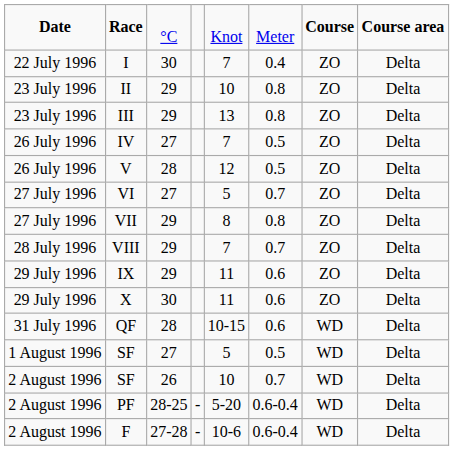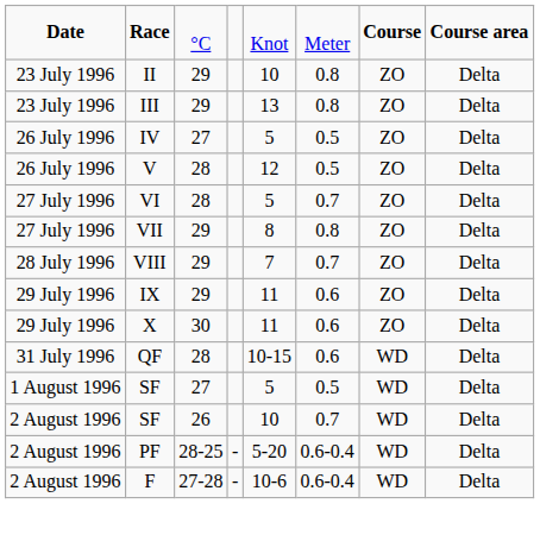 <table class="wikitable" style="text-align:center; vertical-align:bottom; font-size:90%">
 <tr>
 <td><strong>Date</strong></td>
 <td><strong>Race</strong></td>
 <td><br><a href='#'>°C</a></td>
 <td></td>
 <td><br><a href='#'>Knot</a></td>
 <td><br><a href='#'>Meter</a></td>
 <td><strong>Course</strong></td>
 <td><strong>Course area</strong></td>
-</tr>
-<tr>
-<td>22 July 1996</td>
-<td>I</td>
-<td>30</td>
-<td></td>
-<td>7</td>
-<td>0.4</td>
-<td>ZO</td>
-<td>Delta</td>
 </tr>
 <tr>
 <td>23 July 1996</td>
 <td>II</td>
 <td>29</td>
 <td></td>
 <td>10</td>
 <td>0.8</td>
 <td>ZO</td>
 <td>Delta</td>
 </tr>
 <tr>
 <td>23 July 1996</td>
 <td>III</td>
 <td>29</td>
 <td></td>
 <td>13</td>
 <td>0.8</td>
 <td>ZO</td>
 <td>Delta</td>
 </tr>
 <tr>
 <td>26 July 1996</td>
 <td>IV</td>
 <td>27</td>
 <td></td>
-<td>7</td>
+<td>5</td>
 <td>0.5</td>
 <td>ZO</td>
 <td>Delta</td>
 </tr>
 <tr>
 <td>26 July 1996</td>
 <td>V</td>
 <td>28</td>
 <td></td>
 <td>12</td>
 <td>0.5</td>
 <td>ZO</td>
 <td>Delta</td>
 </tr>
 <tr>
 <td>27 July 1996</td>
 <td>VI</td>
-<td>27</td>
+<td>28</td>
 <td></td>
 <td>5</td>
 <td>0.7</td>
 <td>ZO</td>
 <td>Delta</td>
 </tr>
 <tr>
 <td>27 July 1996</td>
 <td>VII</td>
 <td>29</td>
 <td></td>
 <td>8</td>
 <td>0.8</td>
 <td>ZO</td>
 <td>Delta</td>
 </tr>
 <tr>
 <td>28 July 1996</td>
 <td>VIII</td>
 <td>29</td>
 <td></td>
 <td>7</td>
 <td>0.7</td>
 <td>ZO</td>
 <td>Delta</td>
 </tr>
 <tr>
 <td>29 July 1996</td>
 <td>IX</td>
 <td>29</td>
 <td></td>
 <td>11</td>
 <td>0.6</td>
 <td>ZO</td>
 <td>Delta</td>
 </tr>
 <tr>
 <td>29 July 1996</td>
 <td>X</td>
 <td>30</td>
 <td></td>
 <td>11</td>
 <td>0.6</td>
 <td>ZO</td>
 <td>Delta</td>
 </tr>
 <tr>
 <td>31 July 1996</td>
 <td>QF</td>
 <td>28</td>
 <td></td>
 <td>10-15</td>
 <td>0.6</td>
 <td>WD</td>
 <td>Delta</td>
 </tr>
 <tr>
 <td>1 August 1996</td>
 <td>SF</td>
 <td>27</td>
 <td></td>
 <td>5</td>
 <td>0.5</td>
 <td>WD</td>
 <td>Delta</td>
 </tr>
 <tr>
 <td>2 August 1996</td>
 <td>SF</td>
 <td>26</td>
 <td></td>
 <td>10</td>
 <td>0.7</td>
 <td>WD</td>
 <td>Delta</td>
 </tr>
 <tr>
 <td>2 August 1996</td>
 <td>PF</td>
 <td>28-25</td>
 <td>-</td>
 <td>5-20</td>
 <td>0.6-0.4</td>
 <td>WD</td>
 <td>Delta</td>
 </tr>
 <tr>
 <td>2 August 1996</td>
 <td>F</td>
 <td>27-28</td>
 <td>-</td>
 <td>10-6</td>
 <td>0.6-0.4</td>
 <td>WD</td>
 <td>Delta</td>
 </tr>
 </table>
